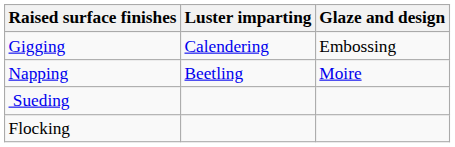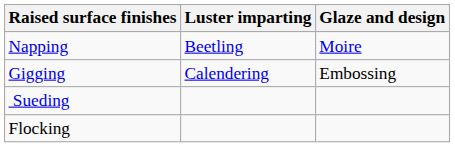 <table class="wikitable">
 <tr>
 <th>Raised surface finishes</th>
 <th>Luster imparting</th>
 <th>Glaze and design</th>
 </tr>
 <tr>
+<td><a href='#'>Napping</a></td>
+<td><a href='#'>Beetling</a></td>
+<td><a href='#'>Moire</a></td>
+</tr>
+<tr>
 <td><a href='#'>Gigging</a></td>
 <td><a href='#'>Calendering</a></td>
 <td>Embossing</td>
-</tr>
-<tr>
-<td><a href='#'>Napping</a></td>
-<td><a href='#'>Beetling</a></td>
-<td><a href='#'>Moire</a></td>
 </tr>
 <tr>
 <td><a href='#'> Sueding</a></td>
 <td></td>
 <td></td>
 </tr>
 <tr>
 <td>Flocking</td>
 <td></td>
 </tr>
 </table>
